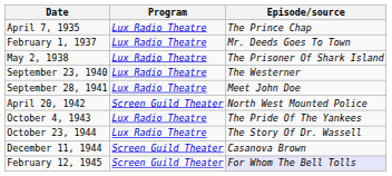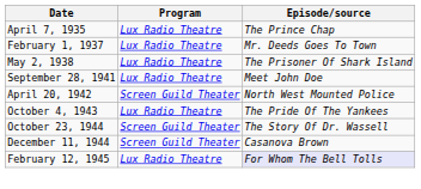 <table class="wikitable">
 <tr>
 <th>Date</th>
 <th>Program</th>
 <th>Episode/source</th>
 </tr>
 <tr>
 <td>April 7, 1935</td>
 <td><em><a href='#'>Lux Radio Theatre</a></em></td>
 <td><em>The Prince Chap</em></td>
 </tr>
 <tr>
 <td>February 1, 1937</td>
 <td><em><a href='#'>Lux Radio Theatre</a></em></td>
 <td><em>Mr. Deeds Goes To Town</em></td>
 </tr>
 <tr>
 <td>May 2, 1938</td>
 <td><em><a href='#'>Lux Radio Theatre</a></em></td>
 <td><em>The Prisoner Of Shark Island</em></td>
 </tr>
 <tr>
-<td>September 23, 1940</td>
-<td><em><a href='#'>Lux Radio Theatre</a></em></td>
-<td><em>The Westerner</em></td>
-</tr>
-<tr>
 <td>September 28, 1941</td>
 <td><em><a href='#'>Lux Radio Theatre</a></em></td>
 <td><em>Meet John Doe</em></td>
 </tr>
 <tr>
 <td>April 20, 1942</td>
 <td><em><a href='#'>Screen Guild Theater</a></em></td>
 <td><em>North West Mounted Police</em></td>
 </tr>
 <tr>
 <td>October 4, 1943</td>
 <td><em><a href='#'>Lux Radio Theatre</a></em></td>
 <td><em>The Pride Of The Yankees</em></td>
 </tr>
 <tr>
 <td>October 23, 1944</td>
-<td><em><a href='#'>Lux Radio Theatre</a></em></td>
+<td><em><a href='#'>Screen Guild Theater</a></em></td>
 <td><em>The Story Of Dr. Wassell</em></td>
 </tr>
 <tr>
 <td>December 11, 1944</td>
 <td><em><a href='#'>Screen Guild Theater</a></em></td>
 <td><em>Casanova Brown</em></td>
 </tr>
 <tr>
 <td>February 12, 1945</td>
-<td><em><a href='#'>Screen Guild Theater</a></em></td>
+<td><em><a href='#'>Lux Radio Theatre</a></em></td>
 <td style="background: lavender;"><em>For Whom The Bell Tolls</em></td>
 </tr>
 </table>
